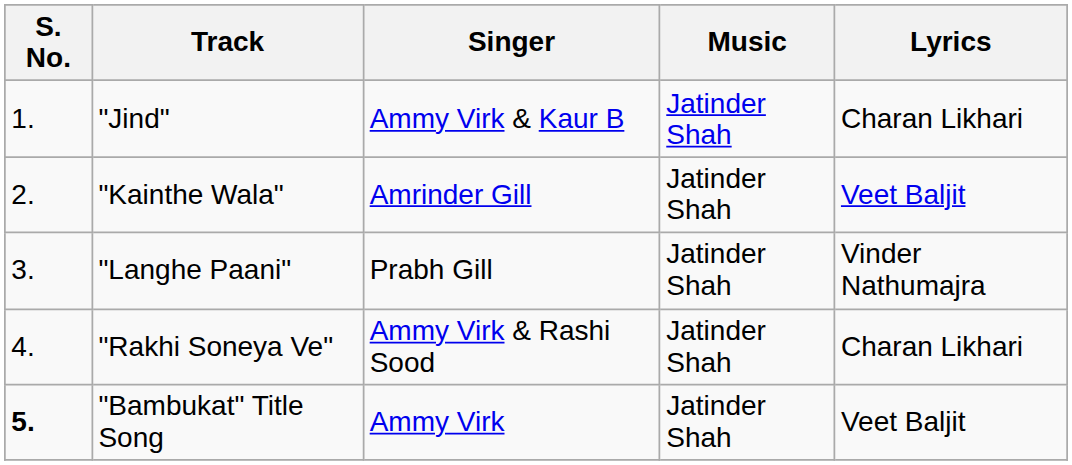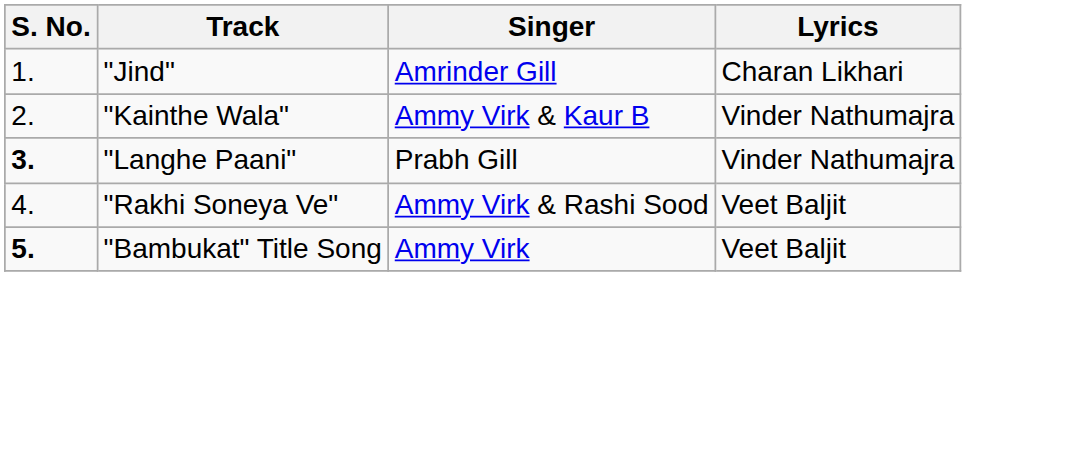 <table class="wikitable">
 <tr>
 <th>S. No.</th>
 <th>Track</th>
 <th>Singer</th>
-<th>Music</th>
 <th>Lyrics</th>
 </tr>
 <tr>
 <td>1.</td>
 <td>"Jind"</td>
-<td><a href='#'>Ammy Virk</a> & <a href='#'>Kaur B</a></td>
-<td><a href='#'>Jatinder Shah</a></td>
+<td><a href='#'>Amrinder Gill</a></td>
 <td>Charan Likhari</td>
 </tr>
 <tr>
 <td>2.</td>
 <td>"Kainthe Wala"</td>
-<td><a href='#'>Amrinder Gill</a></td>
-<td>Jatinder Shah</td>
-<td><a href='#'>Veet Baljit</a></td>
+<td><a href='#'>Ammy Virk</a> & <a href='#'>Kaur B</a></td>
+<td>Vinder Nathumajra</td>
 </tr>
 <tr>
-<td>3.</td>
+<td><strong>3.</strong></td>
 <td>"Langhe Paani"</td>
 <td>Prabh Gill</td>
-<td>Jatinder Shah</td>
 <td>Vinder Nathumajra</td>
 </tr>
 <tr>
 <td>4.</td>
 <td>"Rakhi Soneya Ve"</td>
 <td><a href='#'>Ammy Virk</a> & Rashi Sood</td>
-<td>Jatinder Shah</td>
-<td>Charan Likhari</td>
+<td>Veet Baljit</td>
 </tr>
 <tr>
 <td><strong>5.</strong></td>
 <td>"Bambukat" Title Song</td>
 <td><a href='#'>Ammy Virk</a></td>
-<td>Jatinder Shah</td>
 <td>Veet Baljit</td>
 </tr>
 </table>
